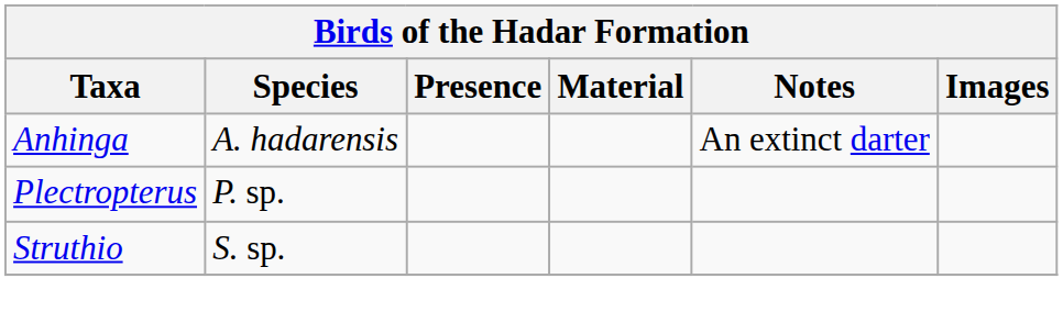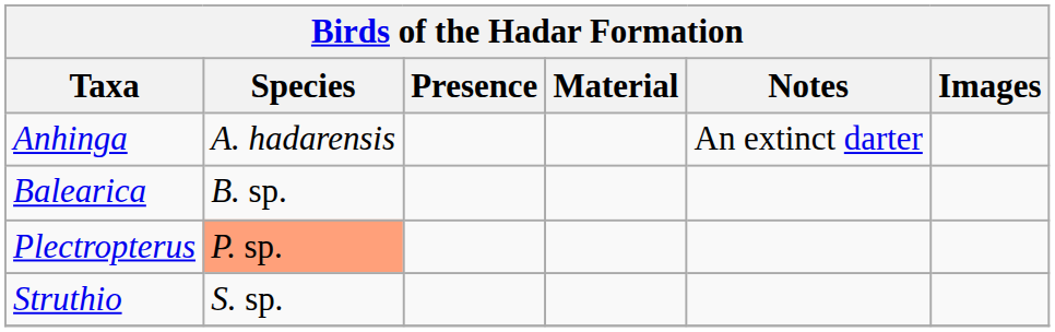 <table class="wikitable" align="center">
 <tr>
 <th colspan="6" align="center"><strong><a href='#'>Birds</a></strong> of the Hadar Formation</th>
 </tr>
 <tr>
 <th>Taxa</th>
 <th>Species</th>
 <th>Presence</th>
 <th>Material</th>
 <th>Notes</th>
 <th>Images</th>
 </tr>
 <tr>
 <td><em><a href='#'>Anhinga</a></em></td>
 <td><em>A. hadarensis</em></td>
 <td></td>
 <td></td>
 <td>An extinct <a href='#'>darter</a></td>
 <td></td>
 </tr>
 <tr>
+<td><em><a href='#'>Balearica</a></em></td>
+<td><em>B.</em> sp.</td>
+<td></td>
+<td></td>
+<td></td>
+<td></td>
+</tr>
+<tr>
 <td><em><a href='#'>Plectropterus</a></em></td>
-<td><em>P.</em> sp.</td>
+<td style="background: lightsalmon;"><em>P.</em> sp.</td>
 <td></td>
 <td></td>
 <td></td>
 <td></td>
 </tr>
 <tr>
 <td><em><a href='#'>Struthio</a></em></td>
 <td><em>S.</em> sp.</td>
 <td></td>
 <td></td>
 <td></td>
 <td></td>
 </tr>
 <tr>
 </tr>
 </table>
